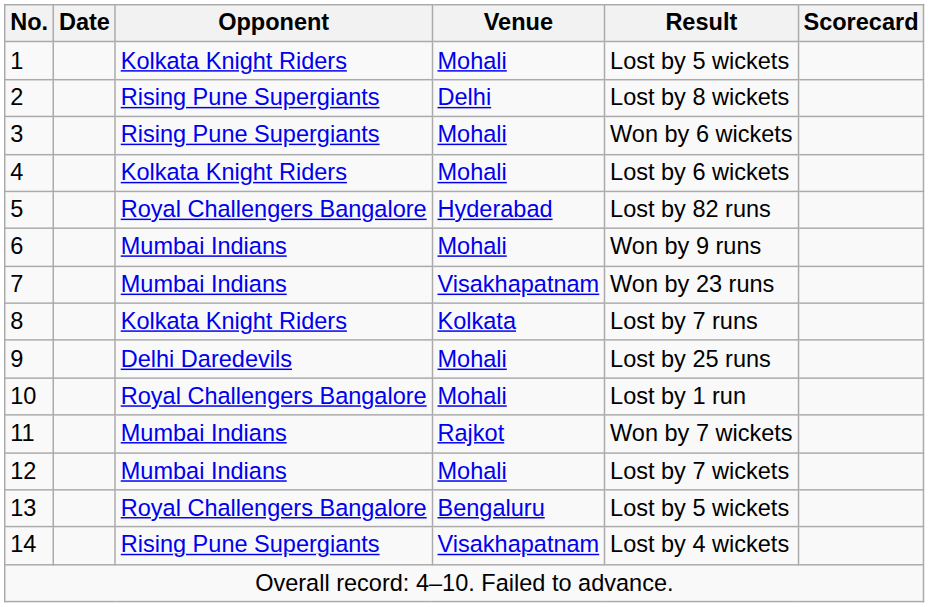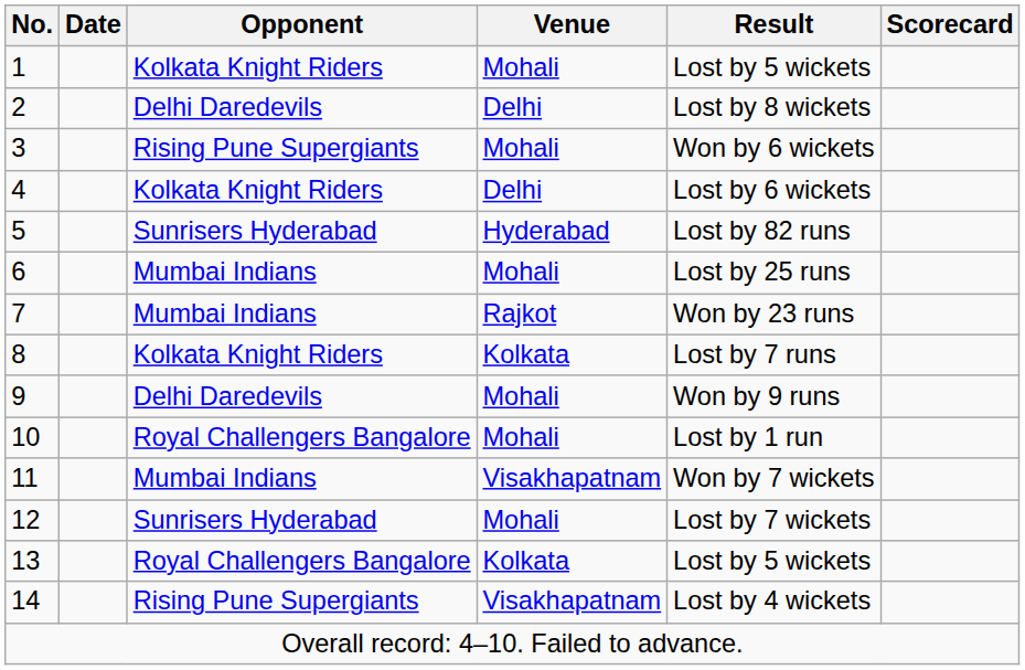 <table class="wikitable sortable">
 <tr>
 <th>No.</th>
 <th>Date</th>
 <th>Opponent</th>
 <th>Venue</th>
 <th>Result</th>
 <th>Scorecard</th>
 </tr>
 <tr>
 <td>1</td>
 <td></td>
 <td><a href='#'>Kolkata Knight Riders</a></td>
 <td><a href='#'>Mohali</a></td>
 <td>Lost by 5 wickets</td>
 <td></td>
 </tr>
 <tr>
 <td>2</td>
 <td></td>
-<td><a href='#'>Rising Pune Supergiants</a></td>
+<td><a href='#'>Delhi Daredevils</a></td>
 <td><a href='#'>Delhi</a></td>
 <td>Lost by 8 wickets</td>
 <td></td>
 </tr>
 <tr>
 <td>3</td>
 <td></td>
 <td><a href='#'>Rising Pune Supergiants</a></td>
 <td><a href='#'>Mohali</a></td>
 <td>Won by 6 wickets</td>
 <td></td>
 </tr>
 <tr>
 <td>4</td>
 <td></td>
 <td><a href='#'>Kolkata Knight Riders</a></td>
-<td><a href='#'>Mohali</a></td>
+<td><a href='#'>Delhi</a></td>
 <td>Lost by 6 wickets</td>
 <td></td>
 </tr>
 <tr>
 <td>5</td>
 <td></td>
-<td><a href='#'>Royal Challengers Bangalore</a></td>
+<td><a href='#'>Sunrisers Hyderabad</a></td>
 <td><a href='#'>Hyderabad</a></td>
 <td>Lost by 82 runs</td>
 <td></td>
 </tr>
 <tr>
 <td>6</td>
 <td></td>
 <td><a href='#'>Mumbai Indians</a></td>
 <td><a href='#'>Mohali</a></td>
-<td>Won by 9 runs</td>
+<td>Lost by 25 runs</td>
 <td></td>
 </tr>
 <tr>
 <td>7</td>
 <td></td>
 <td><a href='#'>Mumbai Indians</a></td>
-<td><a href='#'>Visakhapatnam</a></td>
+<td><a href='#'>Rajkot</a></td>
 <td>Won by 23 runs</td>
 <td></td>
 </tr>
 <tr>
 <td>8</td>
 <td></td>
 <td><a href='#'>Kolkata Knight Riders</a></td>
 <td><a href='#'>Kolkata</a></td>
 <td>Lost by 7 runs</td>
 <td></td>
 </tr>
 <tr>
 <td>9</td>
 <td></td>
 <td><a href='#'>Delhi Daredevils</a></td>
 <td><a href='#'>Mohali</a></td>
-<td>Lost by 25 runs</td>
+<td>Won by 9 runs</td>
 <td></td>
 </tr>
 <tr>
 <td>10</td>
 <td></td>
 <td><a href='#'>Royal Challengers Bangalore</a></td>
 <td><a href='#'>Mohali</a></td>
 <td>Lost by 1 run</td>
 <td></td>
 </tr>
 <tr>
 <td>11</td>
 <td></td>
 <td><a href='#'>Mumbai Indians</a></td>
-<td><a href='#'>Rajkot</a></td>
+<td><a href='#'>Visakhapatnam</a></td>
 <td>Won by 7 wickets</td>
 <td></td>
 </tr>
 <tr>
 <td>12</td>
 <td></td>
-<td><a href='#'>Mumbai Indians</a></td>
+<td><a href='#'>Sunrisers Hyderabad</a></td>
 <td><a href='#'>Mohali</a></td>
 <td>Lost by 7 wickets</td>
 <td></td>
 </tr>
 <tr>
 <td>13</td>
 <td></td>
 <td><a href='#'>Royal Challengers Bangalore</a></td>
-<td><a href='#'>Bengaluru</a></td>
+<td><a href='#'>Kolkata</a></td>
 <td>Lost by 5 wickets</td>
 <td></td>
 </tr>
 <tr>
 <td>14</td>
 <td></td>
 <td><a href='#'>Rising Pune Supergiants</a></td>
 <td><a href='#'>Visakhapatnam</a></td>
 <td>Lost by 4 wickets</td>
 <td></td>
 </tr>
 <tr>
 <td colspan="6" style="text-align:center;">Overall record: 4–10. Failed to advance.</td>
 </tr>
 </table>
